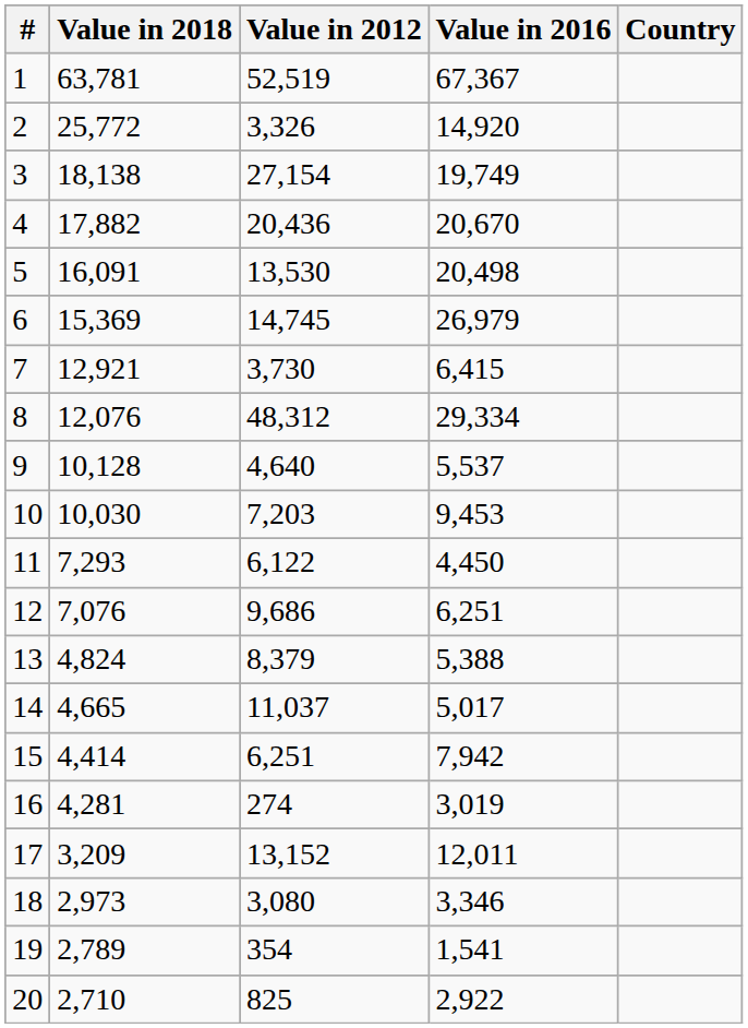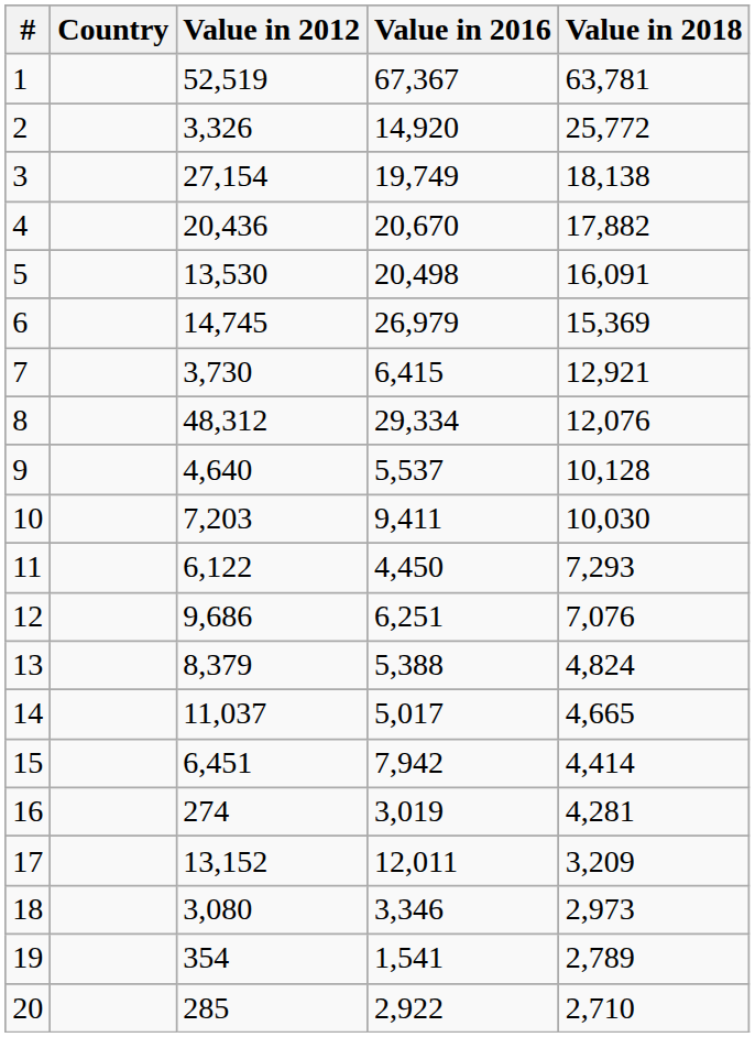 <table class="wikitable sortable plainrowheads" ;">
 <tr>
 <th scope="col">#</th>
-<th>Value in 2018</th>
+<th scope="col">Country</th>
 <th scope="col">Value in 2012</th>
 <th scope="col">Value in 2016</th>
-<th scope="col">Country</th>
+<th>Value in 2018</th>
 </tr>
 <tr>
 <td>1</td>
-<td>63,781</td>
+<td></td>
 <td>52,519</td>
 <td>67,367</td>
-<td></td>
+<td>63,781</td>
 </tr>
 <tr>
 <td>2</td>
-<td>25,772</td>
+<td></td>
 <td>3,326</td>
 <td>14,920</td>
-<td></td>
+<td>25,772</td>
 </tr>
 <tr>
 <td>3</td>
-<td>18,138</td>
+<td></td>
 <td>27,154</td>
 <td>19,749</td>
-<td></td>
+<td>18,138</td>
 </tr>
 <tr>
 <td>4</td>
-<td>17,882</td>
+<td></td>
 <td>20,436</td>
 <td>20,670</td>
-<td></td>
+<td>17,882</td>
 </tr>
 <tr>
 <td>5</td>
-<td>16,091</td>
+<td></td>
 <td>13,530</td>
 <td>20,498</td>
-<td></td>
+<td>16,091</td>
 </tr>
 <tr>
 <td>6</td>
-<td>15,369</td>
+<td></td>
 <td>14,745</td>
 <td>26,979</td>
-<td></td>
+<td>15,369</td>
 </tr>
 <tr>
 <td>7</td>
-<td>12,921</td>
+<td></td>
 <td>3,730</td>
 <td>6,415</td>
-<td></td>
+<td>12,921</td>
 </tr>
 <tr>
 <td>8</td>
-<td>12,076</td>
+<td></td>
 <td>48,312</td>
 <td>29,334</td>
-<td></td>
+<td>12,076</td>
 </tr>
 <tr>
 <td>9</td>
-<td>10,128</td>
+<td></td>
 <td>4,640</td>
 <td>5,537</td>
-<td></td>
+<td>10,128</td>
 </tr>
 <tr>
 <td>10</td>
+<td></td>
+<td>7,203</td>
+<td>9,411</td>
 <td>10,030</td>
-<td>7,203</td>
-<td>9,453</td>
-<td></td>
 </tr>
 <tr>
 <td>11</td>
-<td>7,293</td>
+<td></td>
 <td>6,122</td>
 <td>4,450</td>
-<td></td>
+<td>7,293</td>
 </tr>
 <tr>
 <td>12</td>
-<td>7,076</td>
+<td></td>
 <td>9,686</td>
 <td>6,251</td>
-<td></td>
+<td>7,076</td>
 </tr>
 <tr>
 <td>13</td>
-<td>4,824</td>
+<td></td>
 <td>8,379</td>
 <td>5,388</td>
-<td></td>
+<td>4,824</td>
 </tr>
 <tr>
 <td>14</td>
-<td>4,665</td>
+<td></td>
 <td>11,037</td>
 <td>5,017</td>
-<td></td>
+<td>4,665</td>
 </tr>
 <tr>
 <td>15</td>
+<td></td>
+<td>6,451</td>
+<td>7,942</td>
 <td>4,414</td>
-<td>6,251</td>
-<td>7,942</td>
-<td></td>
 </tr>
 <tr>
 <td>16</td>
-<td>4,281</td>
+<td></td>
 <td>274</td>
 <td>3,019</td>
-<td></td>
+<td>4,281</td>
 </tr>
 <tr>
 <td>17</td>
-<td>3,209</td>
+<td></td>
 <td>13,152</td>
 <td>12,011</td>
-<td></td>
+<td>3,209</td>
 </tr>
 <tr>
 <td>18</td>
-<td>2,973</td>
+<td></td>
 <td>3,080</td>
 <td>3,346</td>
-<td></td>
+<td>2,973</td>
 </tr>
 <tr>
 <td>19</td>
-<td>2,789</td>
+<td></td>
 <td>354</td>
 <td>1,541</td>
-<td></td>
+<td>2,789</td>
 </tr>
 <tr>
 <td>20</td>
+<td></td>
+<td>285</td>
+<td>2,922</td>
 <td>2,710</td>
-<td>825</td>
-<td>2,922</td>
-<td></td>
 </tr>
 </table>
